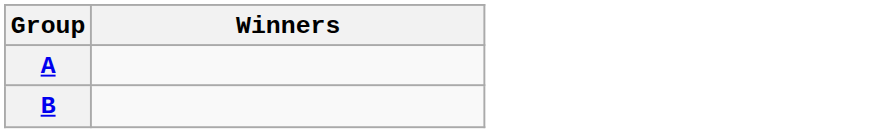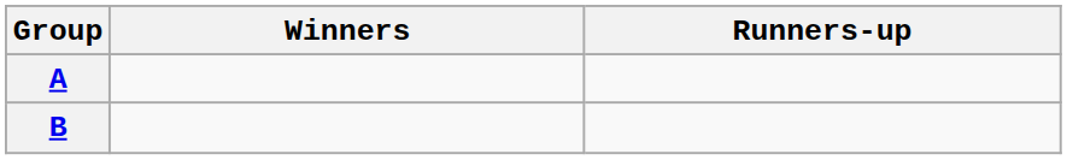 <table class=wikitable>
 <tr>
 <th>Group</th>
 <th width=200>Winners</th>
+<th width=200>Runners-up</th>
 </tr>
 <tr>
 <th><a href='#'>A</a></th>
+<td></td>
 <td></td>
 </tr>
 <tr>
 <th><a href='#'>B</a></th>
 <td></td>
+<td></td>
 </tr>
 </table>
